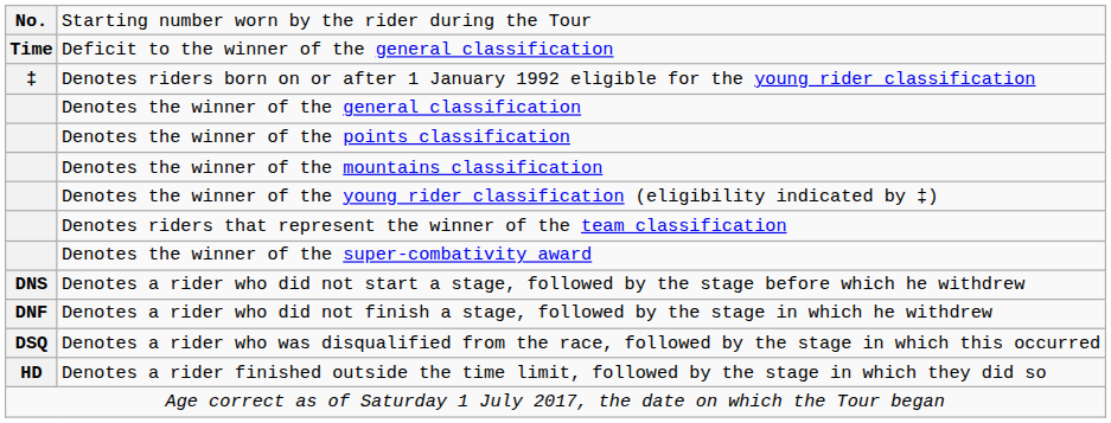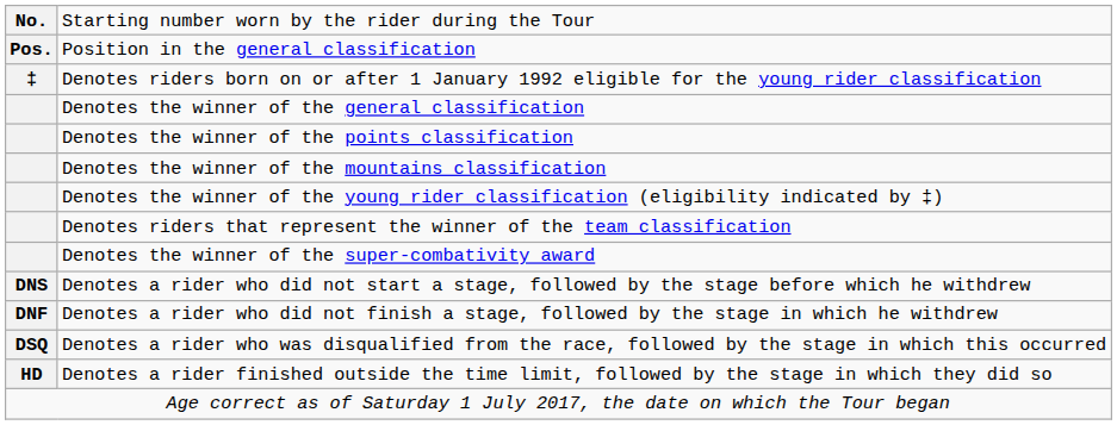 <table class="wikitable">
 <tr>
 <th scope="row" style="text-align:center;">No.</th>
 <td>Starting number worn by the rider during the Tour</td>
 </tr>
 <tr>
-<th scope="row" style="text-align:center;">Time</th>
-<td>Deficit to the winner of the <a href='#'>general classification</a></td>
+<th scope="row" style="text-align:center;">Pos.</th>
+<td>Position in the <a href='#'>general classification</a></td>
 </tr>
 <tr>
 <th scope="row" style="text-align:center;">‡</th>
 <td>Denotes riders born on or after 1 January 1992 eligible for the <a href='#'>young rider classification</a></td>
 </tr>
 <tr>
 <th scope="row" style="text-align:center;"></th>
 <td>Denotes the winner of the <a href='#'>general classification</a></td>
 </tr>
 <tr>
 <th scope="row" style="text-align:center;"></th>
 <td>Denotes the winner of the <a href='#'>points classification</a></td>
 </tr>
 <tr>
 <th scope="row" style="text-align:center;"></th>
 <td>Denotes the winner of the <a href='#'>mountains classification</a></td>
 </tr>
 <tr>
 <th scope="row" style="text-align:center;"></th>
 <td>Denotes the winner of the <a href='#'>young rider classification</a> (eligibility indicated by ‡)</td>
 </tr>
 <tr>
 <th scope="row" style="text-align:center;"></th>
 <td>Denotes riders that represent the winner of the <a href='#'>team classification</a></td>
 </tr>
 <tr>
 <th scope="row" style="text-align:center;"></th>
 <td>Denotes the winner of the <a href='#'>super-combativity award</a></td>
 </tr>
 <tr>
 <th scope="row" style="text-align:center;">DNS</th>
 <td>Denotes a rider who did not start a stage, followed by the stage before which he withdrew</td>
 </tr>
 <tr>
 <th scope="row" style="text-align:center;">DNF</th>
 <td>Denotes a rider who did not finish a stage, followed by the stage in which he withdrew</td>
 </tr>
 <tr>
 <th scope="row" style="text-align:center;">DSQ</th>
 <td>Denotes a rider who was disqualified from the race, followed by the stage in which this occurred</td>
 </tr>
 <tr>
 <th scope="row" style="text-align:center;">HD</th>
 <td>Denotes a rider finished outside the time limit, followed by the stage in which they did so</td>
 </tr>
 <tr>
 <td style="text-align:center;" colspan="2"><em>Age correct as of Saturday 1 July 2017, the date on which the Tour began</em></td>
 </tr>
 </table>
